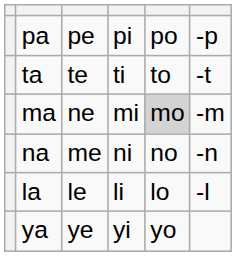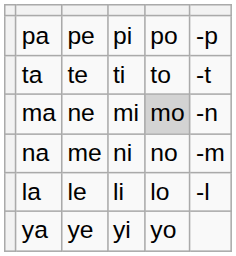 <table class="wikitable">
 <tr>
 <th></th>
 <th></th>
 <th></th>
 <th></th>
 <th></th>
 <th></th>
 </tr>
 <tr>
 <th></th>
 <td>pa</td>
 <td>pe</td>
 <td>pi</td>
 <td>po</td>
 <td>-p</td>
 </tr>
 <tr>
 <th></th>
 <td>ta</td>
 <td>te</td>
 <td>ti</td>
 <td>to</td>
 <td>-t</td>
 </tr>
 <tr>
 <th></th>
 <td>ma</td>
 <td>ne</td>
 <td>mi</td>
 <td style="background: lightgrey;">mo</td>
-<td>-m</td>
+<td>-n</td>
 </tr>
 <tr>
 <th></th>
 <td>na</td>
 <td>me</td>
 <td>ni</td>
 <td>no</td>
-<td>-n</td>
+<td>-m</td>
 </tr>
 <tr>
 <th></th>
 <td>la</td>
 <td>le</td>
 <td>li</td>
 <td>lo</td>
 <td>-l</td>
 </tr>
 <tr>
 <th></th>
 <td>ya</td>
 <td>ye</td>
 <td>yi</td>
 <td>yo</td>
 <td></td>
 </tr>
 </table>
